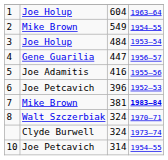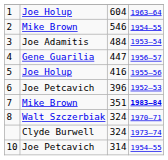 <table class="wikitable">
 <tr>
 </tr>
 <tr>
 <td>1</td>
 <td><a href='#'>Joe Holup</a></td>
 <td>604</td>
 <td style="font-size:80%;"><a href='#'>1963–64</a></td>
 </tr>
 <tr>
 <td>2</td>
 <td><a href='#'>Mike Brown</a></td>
-<td>549</td>
+<td>546</td>
 <td style="font-size:80%;"><a href='#'>1954–55</a></td>
 </tr>
 <tr>
 <td>3</td>
-<td><a href='#'>Joe Holup</a></td>
+<td>Joe Adamitis</td>
 <td>484</td>
 <td style="font-size:80%;"><a href='#'>1953–54</a></td>
 </tr>
 <tr>
 <td>4</td>
 <td><a href='#'>Gene Guarilia</a></td>
 <td>447</td>
 <td style="font-size:80%;"><a href='#'>1956–57</a></td>
 </tr>
 <tr>
 <td>5</td>
-<td>Joe Adamitis</td>
+<td><a href='#'>Joe Holup</a></td>
 <td>416</td>
 <td style="font-size:80%;"><a href='#'>1955–56</a></td>
 </tr>
 <tr>
 <td>6</td>
 <td>Joe Petcavich</td>
 <td>396</td>
 <td style="font-size:80%;"><a href='#'>1952–53</a></td>
 </tr>
 <tr>
 <td>7</td>
 <td><a href='#'>Mike Brown</a></td>
-<td>381</td>
+<td>351</td>
 <td style="font-size:80%;"><strong><a href='#'>1983–84</a></strong></td>
 </tr>
 <tr>
 <td>8</td>
 <td><a href='#'>Walt Szczerbiak</a></td>
 <td>324</td>
 <td style="font-size:80%;"><a href='#'>1970–71</a></td>
 </tr>
 <tr>
 <td></td>
 <td>Clyde Burwell</td>
 <td>324</td>
 <td style="font-size:80%;"><a href='#'>1973–74</a></td>
 </tr>
 <tr>
 <td>10</td>
 <td>Joe Petcavich</td>
 <td>314</td>
 <td style="font-size:80%;"><a href='#'>1954–55</a></td>
 </tr>
 </table>
